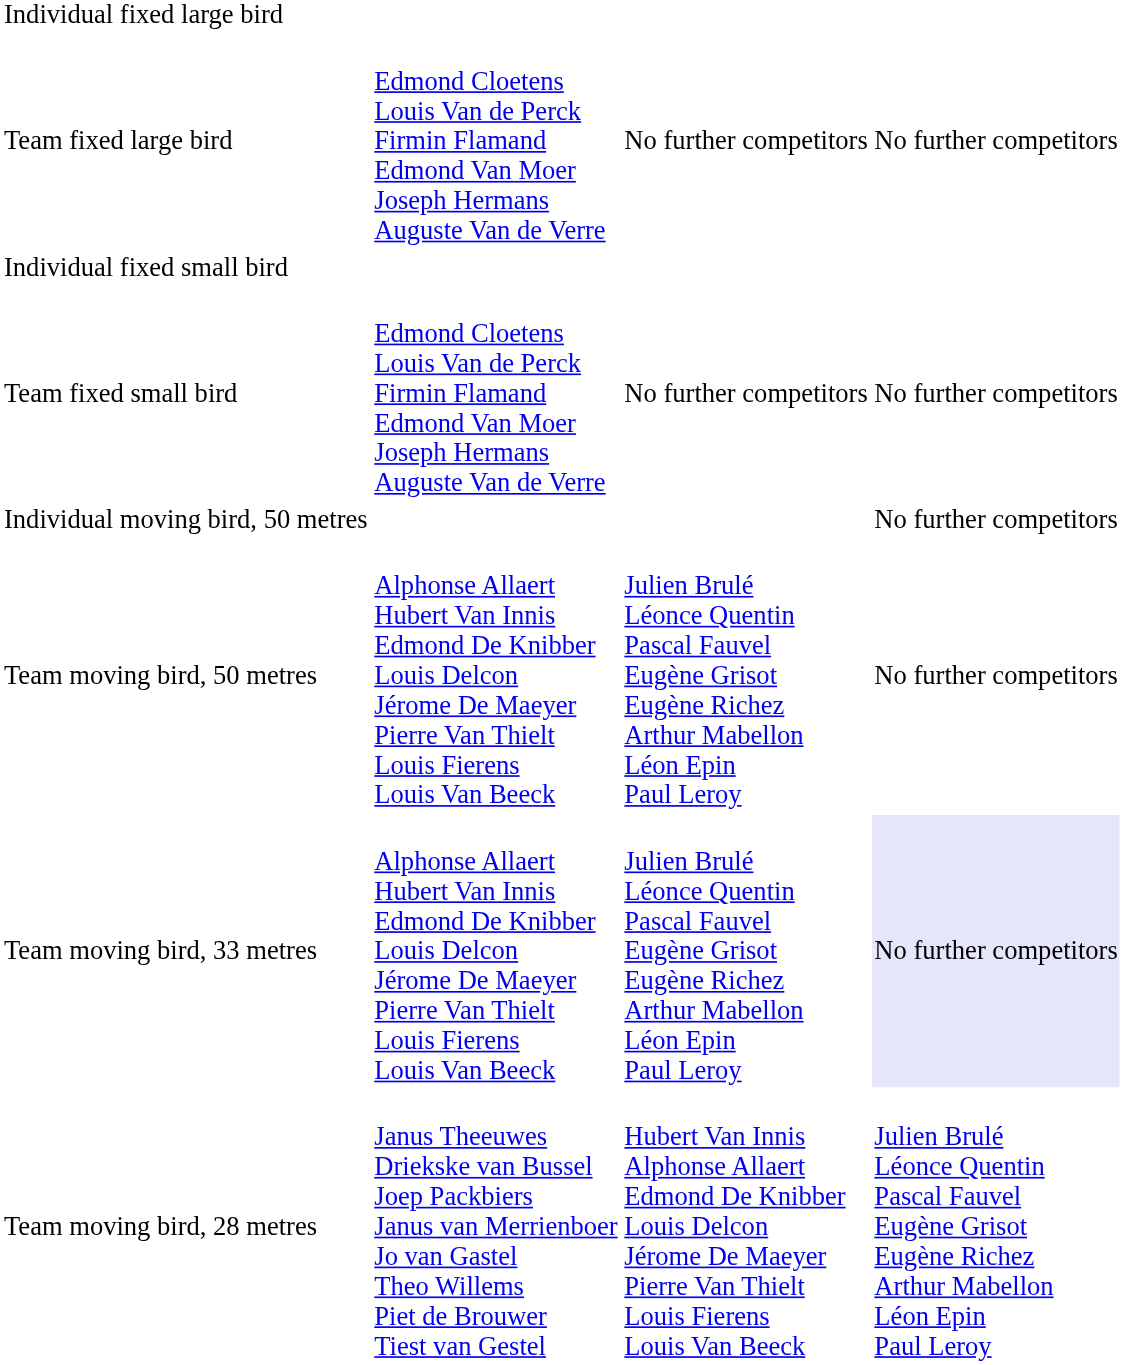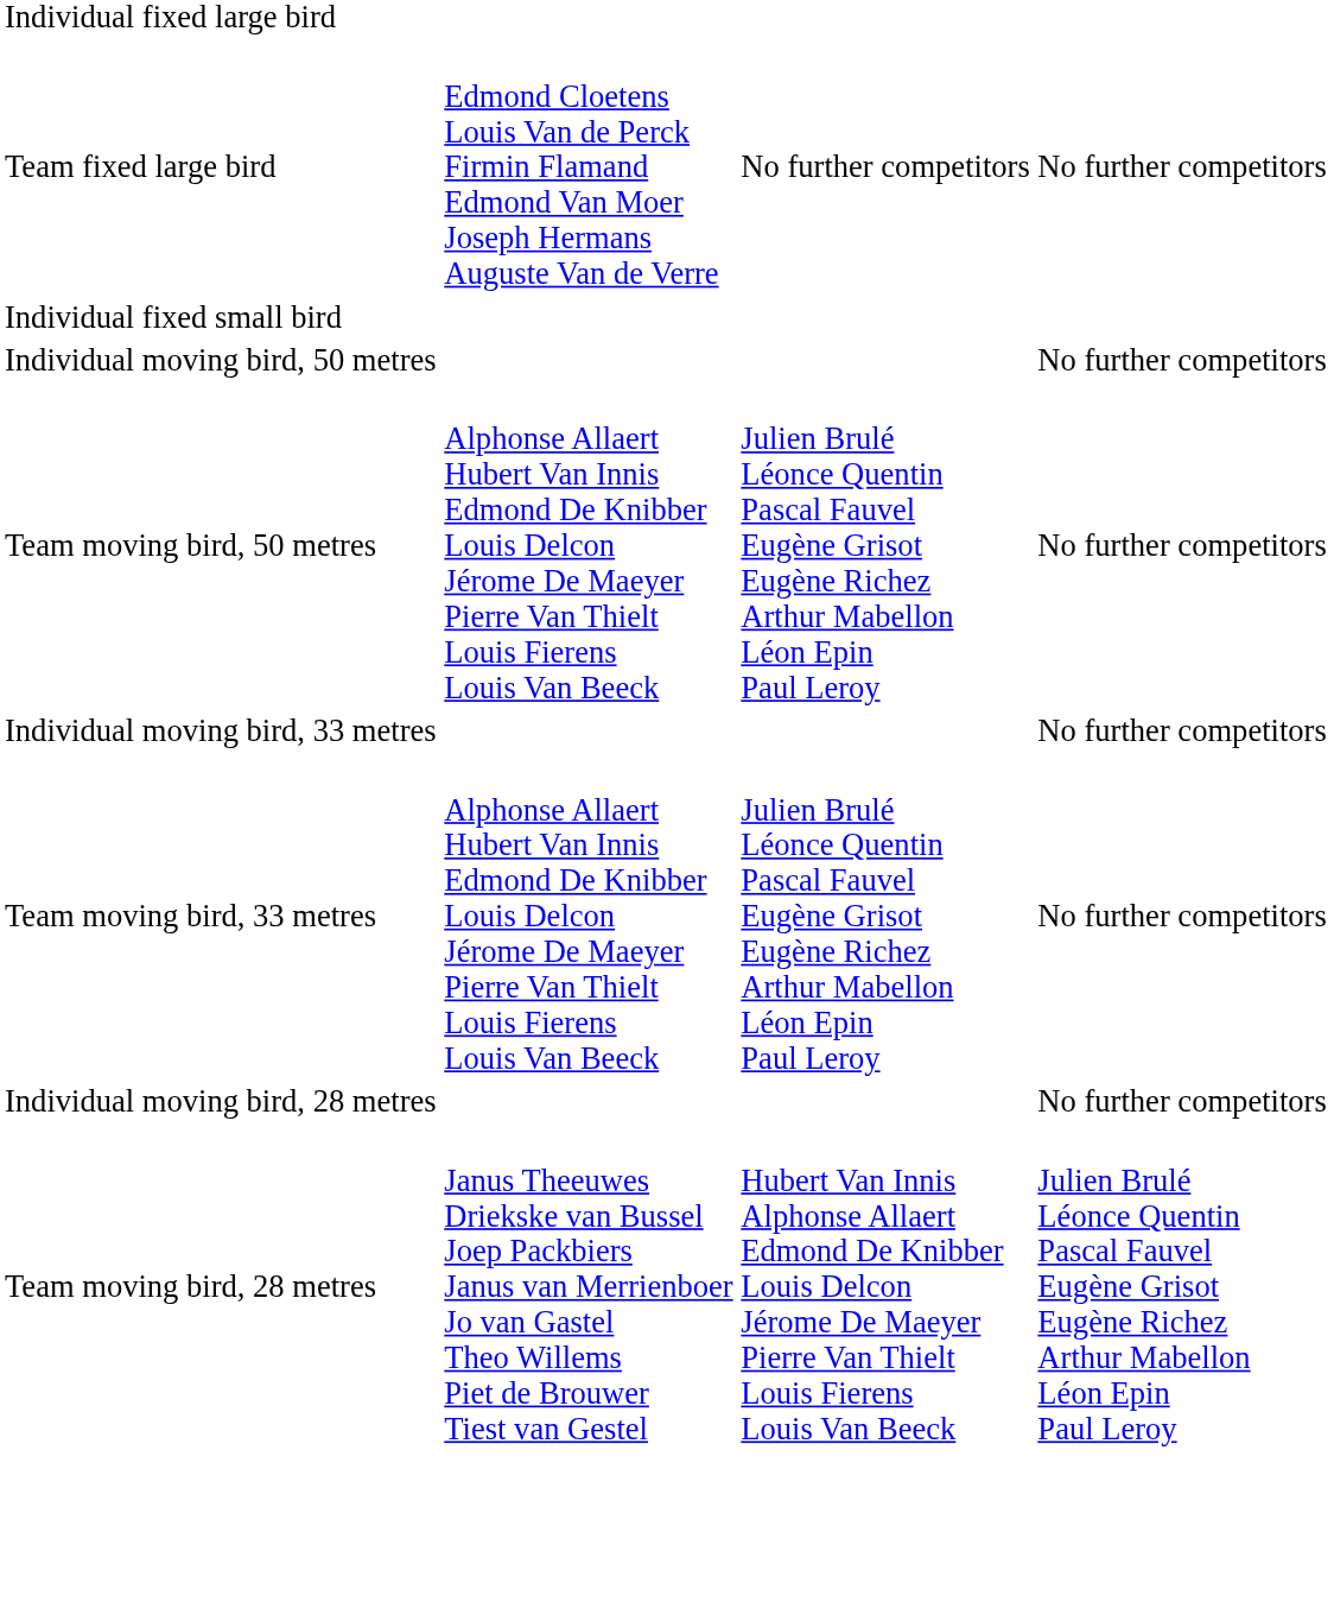 <table>
 <tr>
 <td>Individual fixed large bird<br></td>
 <td></td>
 <td></td>
 <td></td>
 </tr>
 <tr>
 <td>Team fixed large bird<br></td>
 <td><br><a href='#'>Edmond Cloetens</a><br><a href='#'>Louis Van de Perck</a><br><a href='#'>Firmin Flamand</a><br><a href='#'>Edmond Van Moer</a><br><a href='#'>Joseph Hermans</a><br><a href='#'>Auguste Van de Verre</a></td>
 <td>No further competitors</td>
 <td>No further competitors</td>
 </tr>
 <tr>
 <td>Individual fixed small bird<br></td>
 <td></td>
 <td></td>
 <td></td>
 </tr>
 <tr>
-<td>Team fixed small bird<br></td>
-<td><br><a href='#'>Edmond Cloetens</a><br><a href='#'>Louis Van de Perck</a><br><a href='#'>Firmin Flamand</a><br><a href='#'>Edmond Van Moer</a><br><a href='#'>Joseph Hermans</a><br><a href='#'>Auguste Van de Verre</a></td>
-<td>No further competitors</td>
-<td>No further competitors</td>
-</tr>
-<tr>
 <td>Individual moving bird, 50 metres<br></td>
 <td></td>
 <td></td>
 <td>No further competitors</td>
 </tr>
 <tr>
 <td>Team moving bird, 50 metres<br></td>
 <td><br><a href='#'>Alphonse Allaert</a><br><a href='#'>Hubert Van Innis</a><br><a href='#'>Edmond De Knibber</a><br><a href='#'>Louis Delcon</a><br><a href='#'>Jérome De Maeyer</a><br><a href='#'>Pierre Van Thielt</a><br><a href='#'>Louis Fierens</a><br><a href='#'>Louis Van Beeck</a></td>
 <td><br><a href='#'>Julien Brulé</a><br><a href='#'>Léonce Quentin</a><br><a href='#'>Pascal Fauvel</a><br><a href='#'>Eugène Grisot</a><br><a href='#'>Eugène Richez</a><br><a href='#'>Arthur Mabellon</a><br><a href='#'>Léon Epin</a><br><a href='#'>Paul Leroy</a></td>
 <td>No further competitors</td>
 </tr>
 <tr>
+<td>Individual moving bird, 33 metres<br></td>
+<td></td>
+<td></td>
+<td>No further competitors</td>
+</tr>
+<tr>
 <td>Team moving bird, 33 metres<br></td>
 <td><br><a href='#'>Alphonse Allaert</a><br><a href='#'>Hubert Van Innis</a><br><a href='#'>Edmond De Knibber</a><br><a href='#'>Louis Delcon</a><br><a href='#'>Jérome De Maeyer</a><br><a href='#'>Pierre Van Thielt</a><br><a href='#'>Louis Fierens</a><br><a href='#'>Louis Van Beeck</a></td>
 <td><br><a href='#'>Julien Brulé</a><br><a href='#'>Léonce Quentin</a><br><a href='#'>Pascal Fauvel</a><br><a href='#'>Eugène Grisot</a><br><a href='#'>Eugène Richez</a><br><a href='#'>Arthur Mabellon</a><br><a href='#'>Léon Epin</a><br><a href='#'>Paul Leroy</a></td>
-<td style="background: lavender;">No further competitors</td>
+<td>No further competitors</td>
+</tr>
+<tr>
+<td>Individual moving bird, 28 metres<br></td>
+<td></td>
+<td></td>
+<td>No further competitors</td>
 </tr>
 <tr>
 <td>Team moving bird, 28 metres<br></td>
 <td><br><a href='#'>Janus Theeuwes</a><br><a href='#'>Driekske van Bussel</a><br><a href='#'>Joep Packbiers</a><br><a href='#'>Janus van Merrienboer</a><br><a href='#'>Jo van Gastel</a><br><a href='#'>Theo Willems</a><br><a href='#'>Piet de Brouwer</a><br><a href='#'>Tiest van Gestel</a></td>
 <td><br><a href='#'>Hubert Van Innis</a><br><a href='#'>Alphonse Allaert</a><br><a href='#'>Edmond De Knibber</a><br><a href='#'>Louis Delcon</a><br><a href='#'>Jérome De Maeyer</a><br><a href='#'>Pierre Van Thielt</a><br><a href='#'>Louis Fierens</a><br><a href='#'>Louis Van Beeck</a></td>
 <td><br><a href='#'>Julien Brulé</a><br><a href='#'>Léonce Quentin</a><br><a href='#'>Pascal Fauvel</a><br><a href='#'>Eugène Grisot</a><br><a href='#'>Eugène Richez</a><br><a href='#'>Arthur Mabellon</a><br><a href='#'>Léon Epin</a><br><a href='#'>Paul Leroy</a></td>
 </tr>
 <tr>
 </tr>
 </table>
